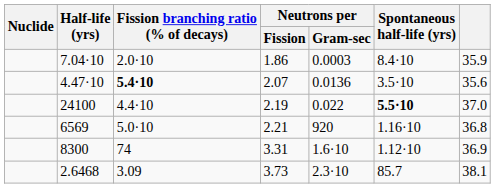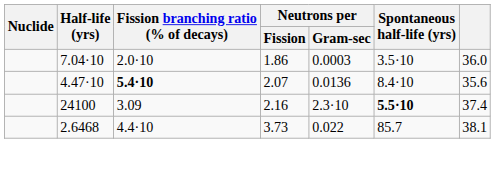 <table class="wikitable">
 <tr>
 <th rowspan="2">Nuclide</th>
 <th rowspan="2">Half-life<br>(yrs)</th>
 <th rowspan="2">Fission <a href='#'>branching ratio</a><br>(% of decays)</th>
 <th colspan="2">Neutrons per</th>
 <th rowspan="2">Spontaneous<br>half-life (yrs)</th>
 <th rowspan="2"></th>
 </tr>
 <tr>
 <th>Fission</th>
 <th>Gram-sec</th>
 </tr>
 <tr>
 <td style="text-align:center;"></td>
 <td>7.04·10</td>
 <td>2.0·10</td>
 <td>1.86</td>
 <td>0.0003</td>
-<td>8.4·10</td>
-<td>35.9</td>
+<td>3.5·10</td>
+<td>36.0</td>
 </tr>
 <tr>
 <td style="text-align:center;"></td>
 <td>4.47·10</td>
 <td><strong>5.4·10</strong></td>
 <td>2.07</td>
 <td>0.0136</td>
-<td>3.5·10</td>
+<td>8.4·10</td>
 <td>35.6</td>
 </tr>
 <tr>
 <td style="text-align:center;"></td>
 <td>24100</td>
-<td>4.4·10</td>
-<td>2.19</td>
-<td>0.022</td>
+<td>3.09</td>
+<td>2.16</td>
+<td>2.3·10</td>
 <td><strong>5.5·10</strong></td>
-<td>37.0</td>
-</tr>
-<tr>
-<td style="text-align:center;"></td>
-<td>6569</td>
-<td>5.0·10</td>
-<td>2.21</td>
-<td>920</td>
-<td>1.16·10</td>
-<td>36.8</td>
-</tr>
-<tr>
-<td style="text-align:center;"></td>
-<td>8300</td>
-<td>74</td>
-<td>3.31</td>
-<td>1.6·10</td>
-<td>1.12·10</td>
-<td>36.9</td>
+<td>37.4</td>
 </tr>
 <tr>
 <td style="text-align:center;"></td>
 <td>2.6468</td>
-<td>3.09</td>
+<td>4.4·10</td>
 <td>3.73</td>
-<td>2.3·10</td>
+<td>0.022</td>
 <td>85.7</td>
 <td>38.1</td>
 </tr>
 </table>
